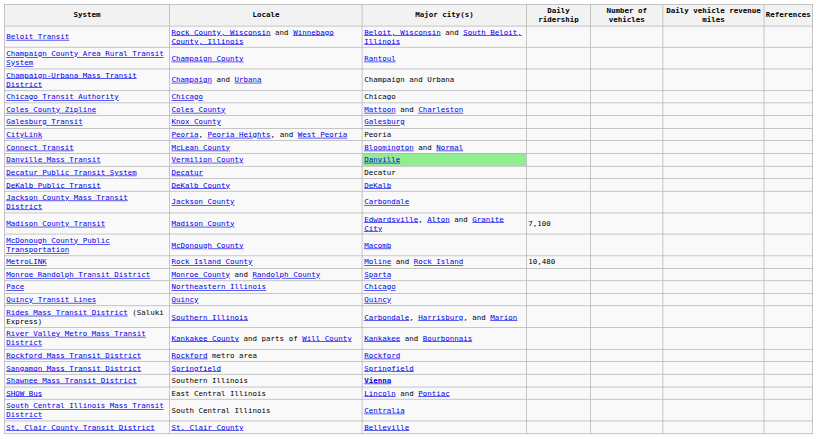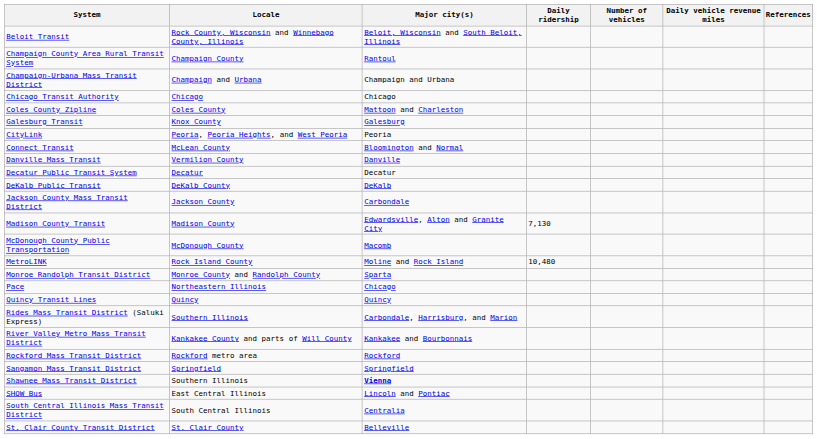 <table class="wikitable sortable" style="font-size: 90%; width: 100%">
 <tr>
 <th>System</th>
 <th>Locale</th>
 <th>Major city(s)</th>
 <th>Daily ridership</th>
 <th>Number of vehicles</th>
 <th>Daily vehicle revenue miles</th>
 <th>References</th>
 </tr>
 <tr>
 <td><a href='#'>Beloit Transit</a></td>
 <td><a href='#'>Rock County, Wisconsin</a> and <a href='#'>Winnebago County, Illinois</a></td>
 <td><a href='#'>Beloit, Wisconsin</a> and <a href='#'>South Beloit, Illinois</a></td>
 <td></td>
 <td></td>
 <td></td>
 <td></td>
 </tr>
 <tr>
 <td><a href='#'>Champaign County Area Rural Transit System</a></td>
 <td><a href='#'>Champaign County</a></td>
 <td><a href='#'>Rantoul</a></td>
 <td></td>
 <td></td>
 <td></td>
 <td></td>
 </tr>
 <tr>
 <td><a href='#'>Champaign-Urbana Mass Transit District</a></td>
 <td><a href='#'>Champaign</a> and <a href='#'>Urbana</a></td>
 <td>Champaign and Urbana</td>
 <td></td>
 <td></td>
 <td></td>
 <td></td>
 </tr>
 <tr>
 <td><a href='#'>Chicago Transit Authority</a></td>
 <td><a href='#'>Chicago</a></td>
 <td>Chicago</td>
 <td></td>
 <td></td>
 <td></td>
 <td></td>
 </tr>
 <tr>
 <td><a href='#'>Coles County Zipline</a></td>
 <td><a href='#'>Coles County</a></td>
 <td><a href='#'>Mattoon</a> and <a href='#'>Charleston</a></td>
 <td></td>
 <td></td>
 <td></td>
 <td></td>
 </tr>
 <tr>
 <td><a href='#'>Galesburg Transit</a></td>
 <td><a href='#'>Knox County</a></td>
 <td><a href='#'>Galesburg</a></td>
 <td></td>
 <td></td>
 <td></td>
 <td></td>
 </tr>
 <tr>
 <td><a href='#'>CityLink</a></td>
 <td><a href='#'>Peoria</a>, <a href='#'>Peoria Heights</a>, and <a href='#'>West Peoria</a></td>
 <td>Peoria</td>
 <td></td>
 <td></td>
 <td></td>
 <td></td>
 </tr>
 <tr>
 <td><a href='#'>Connect Transit</a></td>
 <td><a href='#'>McLean County</a></td>
 <td><a href='#'>Bloomington</a> and <a href='#'>Normal</a></td>
 <td></td>
 <td></td>
 <td></td>
 <td></td>
 </tr>
 <tr>
 <td><a href='#'>Danville Mass Transit</a></td>
 <td><a href='#'>Vermilion County</a></td>
-<td style="background: lightgreen;"><a href='#'>Danville</a></td>
+<td><a href='#'>Danville</a></td>
 <td></td>
 <td></td>
 <td></td>
 <td></td>
 </tr>
 <tr>
 <td><a href='#'>Decatur Public Transit System</a></td>
 <td><a href='#'>Decatur</a></td>
 <td>Decatur</td>
 <td></td>
 <td></td>
 <td></td>
 <td></td>
 </tr>
 <tr>
 <td><a href='#'>DeKalb Public Transit</a></td>
 <td><a href='#'>DeKalb County</a></td>
 <td><a href='#'>DeKalb</a></td>
 <td></td>
 <td></td>
 <td></td>
 <td></td>
 </tr>
 <tr>
 <td><a href='#'>Jackson County Mass Transit District</a></td>
 <td><a href='#'>Jackson County</a></td>
 <td><a href='#'>Carbondale</a></td>
 <td></td>
 <td></td>
 <td></td>
 <td></td>
 </tr>
 <tr>
 <td><a href='#'>Madison County Transit</a></td>
 <td><a href='#'>Madison County</a></td>
 <td><a href='#'>Edwardsville</a>, <a href='#'>Alton</a> and <a href='#'>Granite City</a></td>
-<td>7,100</td>
+<td>7,130</td>
 <td></td>
 <td></td>
 <td></td>
 </tr>
 <tr>
 <td><a href='#'>McDonough County Public Transportation</a></td>
 <td><a href='#'>McDonough County</a></td>
 <td><a href='#'>Macomb</a></td>
 <td></td>
 <td></td>
 <td></td>
 <td></td>
 </tr>
 <tr>
 <td><a href='#'>MetroLINK</a></td>
 <td><a href='#'>Rock Island County</a></td>
 <td><a href='#'>Moline</a> and <a href='#'>Rock Island</a></td>
 <td>10,480</td>
 <td></td>
 <td></td>
 <td></td>
 </tr>
 <tr>
 <td><a href='#'>Monroe Randolph Transit District</a></td>
 <td><a href='#'>Monroe County</a> and <a href='#'>Randolph County</a></td>
 <td><a href='#'>Sparta</a></td>
 <td></td>
 <td></td>
 <td></td>
 <td></td>
 </tr>
 <tr>
 <td><a href='#'>Pace</a></td>
 <td><a href='#'>Northeastern Illinois</a></td>
 <td><a href='#'>Chicago</a></td>
 <td></td>
 <td></td>
 <td></td>
 <td></td>
 </tr>
 <tr>
 <td><a href='#'>Quincy Transit Lines</a></td>
 <td><a href='#'>Quincy</a></td>
 <td><a href='#'>Quincy</a></td>
 <td></td>
 <td></td>
 <td></td>
 <td></td>
 </tr>
 <tr>
 <td><a href='#'>Rides Mass Transit District</a> (Saluki Express)</td>
 <td><a href='#'>Southern Illinois</a></td>
 <td><a href='#'>Carbondale</a>, <a href='#'>Harrisburg</a>, and <a href='#'>Marion</a></td>
 <td></td>
 <td></td>
 <td></td>
 <td></td>
 </tr>
 <tr>
 <td><a href='#'>River Valley Metro Mass Transit District</a></td>
 <td><a href='#'>Kankakee County</a> and parts of <a href='#'>Will County</a></td>
 <td><a href='#'>Kankakee</a> and <a href='#'>Bourbonnais</a></td>
 <td></td>
 <td></td>
 <td></td>
 <td></td>
 </tr>
 <tr>
 <td><a href='#'>Rockford Mass Transit District</a></td>
 <td><a href='#'>Rockford</a> metro area</td>
 <td><a href='#'>Rockford</a></td>
 <td></td>
 <td></td>
 <td></td>
 <td></td>
 </tr>
 <tr>
 <td><a href='#'>Sangamon Mass Transit District</a></td>
 <td><a href='#'>Springfield</a></td>
 <td><a href='#'>Springfield</a></td>
 <td></td>
 <td></td>
 <td></td>
 <td></td>
 </tr>
 <tr>
 <td><a href='#'>Shawnee Mass Transit District</a></td>
 <td>Southern Illinois</td>
 <td><strong><a href='#'>Vienna</a></strong></td>
 <td></td>
 <td></td>
 <td></td>
 <td></td>
 </tr>
 <tr>
 <td><a href='#'>SHOW Bus</a></td>
 <td>East Central Illinois</td>
 <td><a href='#'>Lincoln</a> and <a href='#'>Pontiac</a></td>
 <td></td>
 <td></td>
 <td></td>
 <td></td>
 </tr>
 <tr>
 <td><a href='#'>South Central Illinois Mass Transit District</a></td>
 <td>South Central Illinois</td>
 <td><a href='#'>Centralia</a></td>
 <td></td>
 <td></td>
 <td></td>
 <td></td>
 </tr>
 <tr>
 <td><a href='#'>St. Clair County Transit District</a></td>
 <td><a href='#'>St. Clair County</a></td>
 <td><a href='#'>Belleville</a></td>
 <td></td>
 <td></td>
 <td></td>
 <td></td>
 </tr>
 </table>
